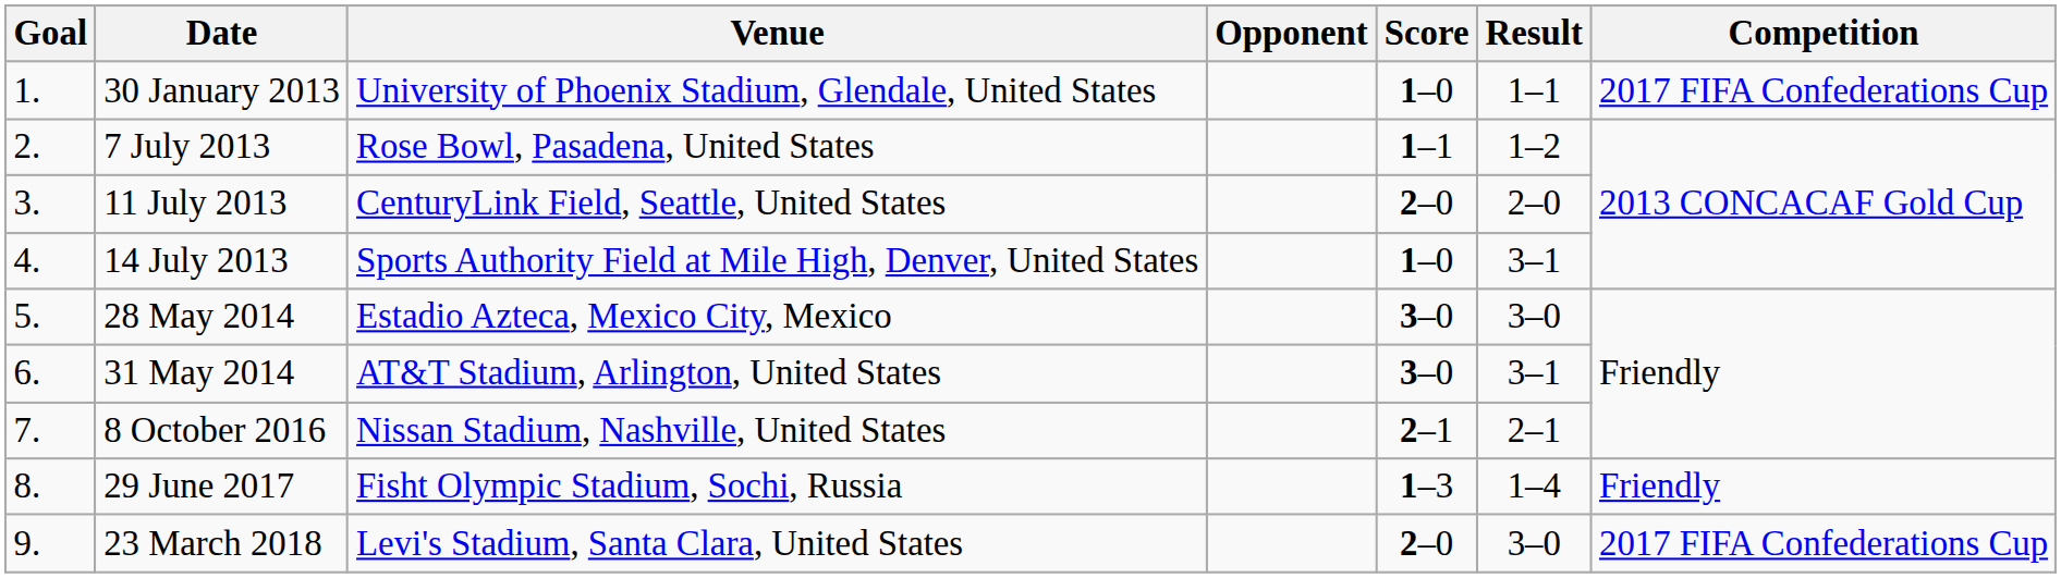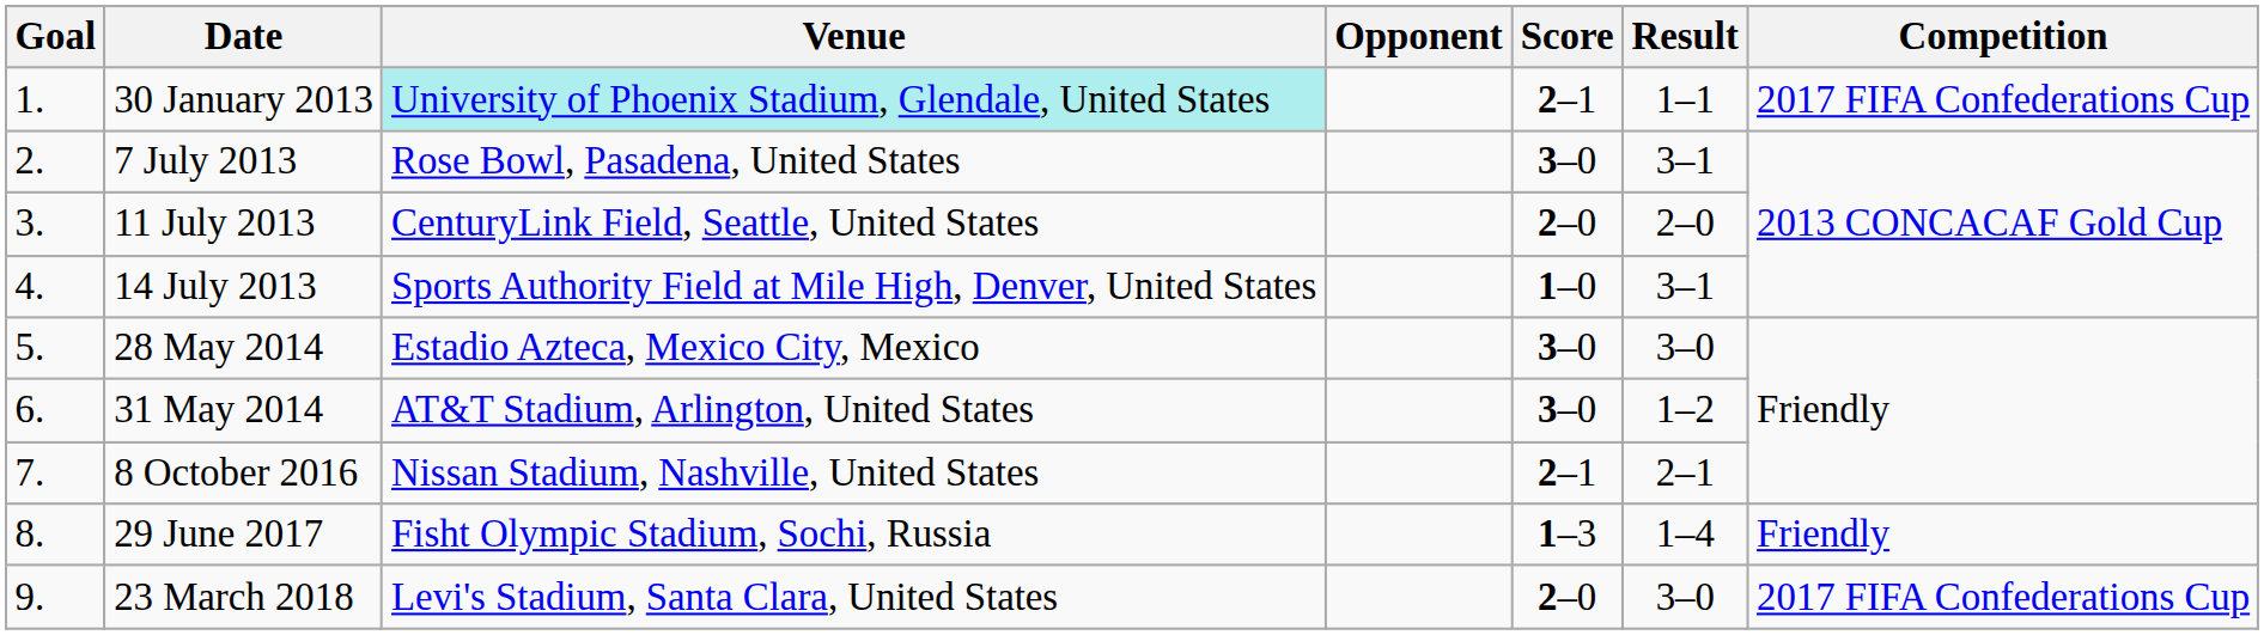 <table class="wikitable plainrowheaders sortable">
 <tr>
 <th>Goal</th>
 <th>Date</th>
 <th>Venue</th>
 <th>Opponent</th>
 <th>Score</th>
 <th>Result</th>
 <th>Competition</th>
 </tr>
 <tr>
 <td>1.</td>
 <td>30 January 2013</td>
-<td><a href='#'>University of Phoenix Stadium</a>, <a href='#'>Glendale</a>, United States</td>
+<td style="background: paleturquoise;"><a href='#'>University of Phoenix Stadium</a>, <a href='#'>Glendale</a>, United States</td>
 <td></td>
-<td align=center><strong>1</strong>–0</td>
+<td align=center><strong>2</strong>–1</td>
 <td align=center>1–1</td>
 <td><a href='#'>2017 FIFA Confederations Cup</a></td>
 </tr>
 <tr>
 <td>2.</td>
 <td>7 July 2013</td>
 <td><a href='#'>Rose Bowl</a>, <a href='#'>Pasadena</a>, United States</td>
 <td></td>
-<td align=center><strong>1</strong>–1</td>
-<td align=center>1–2</td>
+<td align=center><strong>3</strong>–0</td>
+<td align=center>3–1</td>
 <td rowspan=3><a href='#'>2013 CONCACAF Gold Cup</a></td>
 </tr>
 <tr>
 <td>3.</td>
 <td>11 July 2013</td>
 <td><a href='#'>CenturyLink Field</a>, <a href='#'>Seattle</a>, United States</td>
 <td></td>
 <td align=center><strong>2</strong>–0</td>
 <td align=center>2–0</td>
 </tr>
 <tr>
 <td>4.</td>
 <td>14 July 2013</td>
 <td><a href='#'>Sports Authority Field at Mile High</a>, <a href='#'>Denver</a>, United States</td>
 <td></td>
 <td align=center><strong>1</strong>–0</td>
 <td align=center>3–1</td>
 </tr>
 <tr>
 <td>5.</td>
 <td>28 May 2014</td>
 <td><a href='#'>Estadio Azteca</a>, <a href='#'>Mexico City</a>, Mexico</td>
 <td></td>
 <td align=center><strong>3</strong>–0</td>
 <td align=center>3–0</td>
 <td rowspan=3>Friendly</td>
 </tr>
 <tr>
 <td>6.</td>
 <td>31 May 2014</td>
 <td><a href='#'>AT&T Stadium</a>, <a href='#'>Arlington</a>, United States</td>
 <td></td>
 <td align=center><strong>3</strong>–0</td>
-<td align=center>3–1</td>
+<td align=center>1–2</td>
 </tr>
 <tr>
 <td>7.</td>
 <td>8 October 2016</td>
 <td><a href='#'>Nissan Stadium</a>, <a href='#'>Nashville</a>, United States</td>
 <td></td>
 <td align=center><strong>2</strong>–1</td>
 <td align=center>2–1</td>
 </tr>
 <tr>
 <td>8.</td>
 <td>29 June 2017</td>
 <td><a href='#'>Fisht Olympic Stadium</a>, <a href='#'>Sochi</a>, Russia</td>
 <td></td>
 <td align=center><strong>1</strong>–3</td>
 <td align=center>1–4</td>
 <td><a href='#'>Friendly</a></td>
 </tr>
 <tr>
 <td>9.</td>
 <td>23 March 2018</td>
 <td><a href='#'>Levi's Stadium</a>, <a href='#'>Santa Clara</a>, United States</td>
 <td></td>
 <td align=center><strong>2</strong>–0</td>
 <td align=center>3–0</td>
 <td><a href='#'>2017 FIFA Confederations Cup</a></td>
 </tr>
 </table>
